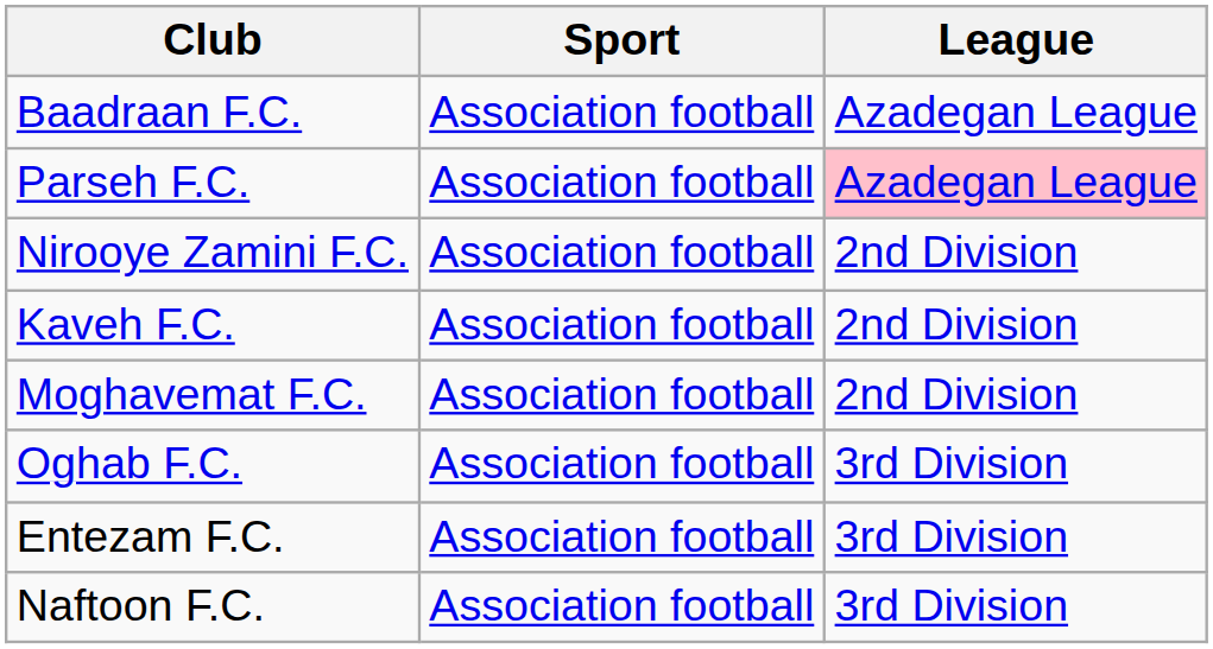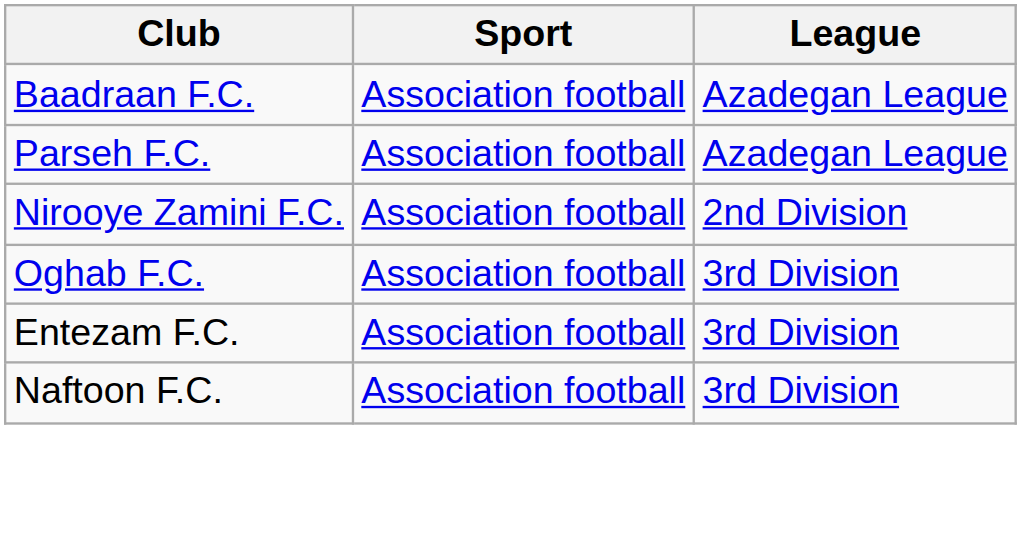 <table class="wikitable">
 <tr>
 <th>Club</th>
 <th>Sport</th>
 <th>League</th>
 </tr>
 <tr>
 <td><a href='#'>Baadraan F.C.</a></td>
 <td><a href='#'>Association football</a></td>
 <td><a href='#'>Azadegan League</a></td>
 </tr>
 <tr>
 <td><a href='#'>Parseh F.C.</a></td>
 <td><a href='#'>Association football</a></td>
-<td style="background: pink;"><a href='#'>Azadegan League</a></td>
+<td><a href='#'>Azadegan League</a></td>
 </tr>
 <tr>
 <td><a href='#'>Nirooye Zamini F.C.</a></td>
-<td><a href='#'>Association football</a></td>
-<td><a href='#'>2nd Division</a></td>
-</tr>
-<tr>
-<td><a href='#'>Kaveh F.C.</a></td>
-<td><a href='#'>Association football</a></td>
-<td><a href='#'>2nd Division</a></td>
-</tr>
-<tr>
-<td><a href='#'>Moghavemat F.C.</a></td>
 <td><a href='#'>Association football</a></td>
 <td><a href='#'>2nd Division</a></td>
 </tr>
 <tr>
 <td><a href='#'>Oghab F.C.</a></td>
 <td><a href='#'>Association football</a></td>
 <td><a href='#'>3rd Division</a></td>
 </tr>
 <tr>
 <td>Entezam F.C.</td>
 <td><a href='#'>Association football</a></td>
 <td><a href='#'>3rd Division</a></td>
 </tr>
 <tr>
 <td>Naftoon F.C.</td>
 <td><a href='#'>Association football</a></td>
 <td><a href='#'>3rd Division</a></td>
 </tr>
 </table>
